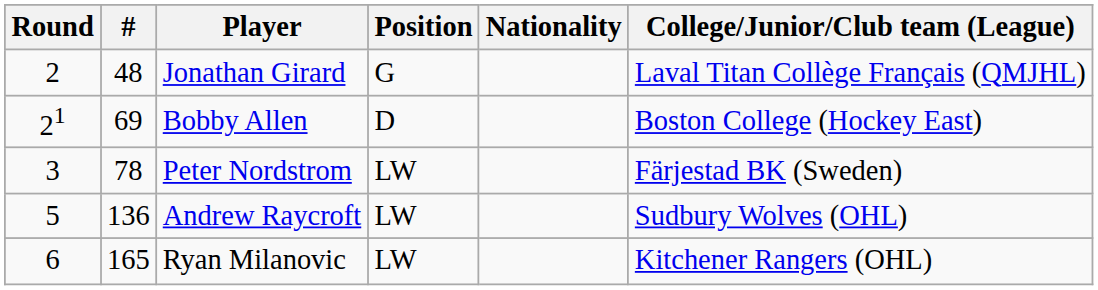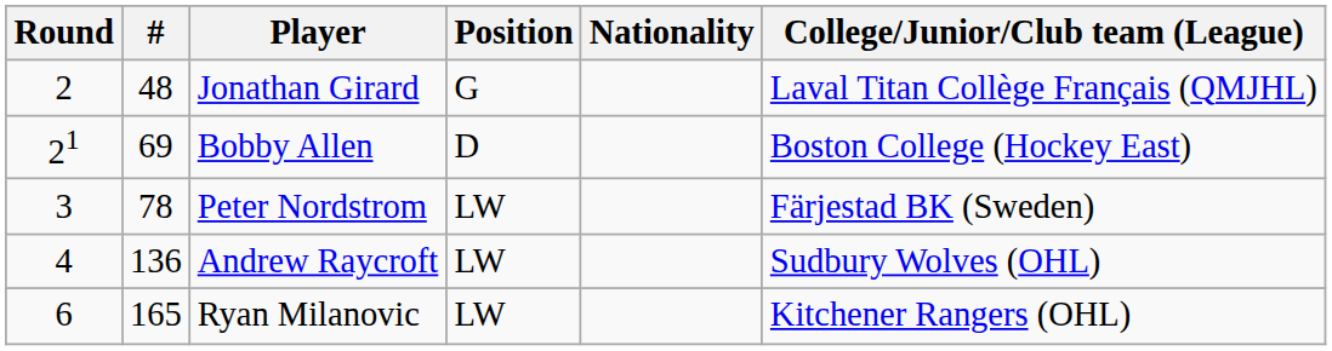 <table class="wikitable">
 <tr align="center">
 <th bgcolor="#DDDDFF">Round</th>
 <th bgcolor="#DDDDFF">#</th>
 <th bgcolor="#DDDDFF">Player</th>
 <th bgcolor="#DDDDFF">Position</th>
 <th bgcolor="#DDDDFF">Nationality</th>
 <th bgcolor="#DDDDFF">College/Junior/Club team (League)</th>
 </tr>
 <tr>
 <td style="text-align:center;">2</td>
 <td style="text-align:center;">48</td>
 <td><a href='#'>Jonathan Girard</a></td>
 <td>G</td>
 <td></td>
 <td><a href='#'>Laval Titan Collège Français</a> (<a href='#'>QMJHL</a>)</td>
 </tr>
 <tr>
 <td style="text-align:center;">2<sup>1</sup></td>
 <td style="text-align:center;">69</td>
 <td><a href='#'>Bobby Allen</a></td>
 <td>D</td>
 <td></td>
 <td><a href='#'>Boston College</a> (<a href='#'>Hockey East</a>)</td>
 </tr>
 <tr>
 <td style="text-align:center;">3</td>
 <td style="text-align:center;">78</td>
 <td><a href='#'>Peter Nordstrom</a></td>
 <td>LW</td>
 <td></td>
 <td><a href='#'>Färjestad BK</a> (Sweden)</td>
 </tr>
 <tr>
-<td style="text-align:center;">5</td>
+<td style="text-align:center;">4</td>
 <td style="text-align:center;">136</td>
 <td><a href='#'>Andrew Raycroft</a></td>
 <td>LW</td>
 <td></td>
 <td><a href='#'>Sudbury Wolves</a> (<a href='#'>OHL</a>)</td>
 </tr>
 <tr>
 <td style="text-align:center;">6</td>
 <td style="text-align:center;">165</td>
 <td>Ryan Milanovic</td>
 <td>LW</td>
 <td></td>
 <td><a href='#'>Kitchener Rangers</a> (OHL)</td>
 </tr>
 </table>
